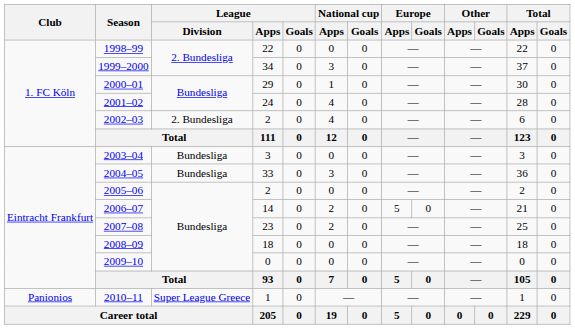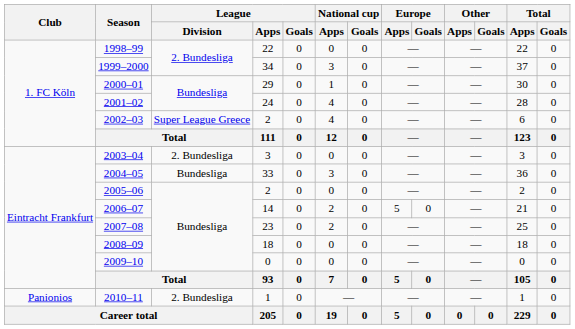 <table class="wikitable" style="text-align:center">
 <tr>
 <th rowspan="2">Club</th>
 <th rowspan="2">Season</th>
 <th colspan="3">League</th>
 <th colspan="2">National cup</th>
 <th colspan="2">Europe</th>
 <th colspan="2">Other</th>
 <th colspan="2">Total</th>
 </tr>
 <tr>
 <th>Division</th>
 <th>Apps</th>
 <th>Goals</th>
 <th>Apps</th>
 <th>Goals</th>
 <th>Apps</th>
 <th>Goals</th>
 <th>Apps</th>
 <th>Goals</th>
 <th>Apps</th>
 <th>Goals</th>
 </tr>
 <tr>
 <td rowspan="6"><a href='#'>1. FC Köln</a></td>
 <td><a href='#'>1998–99</a></td>
 <td rowspan="2"><a href='#'>2. Bundesliga</a></td>
 <td>22</td>
 <td>0</td>
 <td>0</td>
 <td>0</td>
 <td colspan="2">—</td>
 <td colspan="2">—</td>
 <td>22</td>
 <td>0</td>
 </tr>
 <tr>
 <td><a href='#'>1999–2000</a></td>
 <td>34</td>
 <td>0</td>
 <td>3</td>
 <td>0</td>
 <td colspan="2">—</td>
 <td colspan="2">—</td>
 <td>37</td>
 <td>0</td>
 </tr>
 <tr>
 <td><a href='#'>2000–01</a></td>
 <td rowspan="2"><a href='#'>Bundesliga</a></td>
 <td>29</td>
 <td>0</td>
 <td>1</td>
 <td>0</td>
 <td colspan="2">—</td>
 <td colspan="2">—</td>
 <td>30</td>
 <td>0</td>
 </tr>
 <tr>
 <td><a href='#'>2001–02</a></td>
 <td>24</td>
 <td>0</td>
 <td>4</td>
 <td>0</td>
 <td colspan="2">—</td>
 <td colspan="2">—</td>
 <td>28</td>
 <td>0</td>
 </tr>
 <tr>
 <td><a href='#'>2002–03</a></td>
-<td>2. Bundesliga</td>
+<td><a href='#'>Super League Greece</a></td>
 <td>2</td>
 <td>0</td>
 <td>4</td>
 <td>0</td>
 <td colspan="2">—</td>
 <td colspan="2">—</td>
 <td>6</td>
 <td>0</td>
 </tr>
 <tr>
 <th colspan="2">Total</th>
 <th>111</th>
 <th>0</th>
 <th>12</th>
 <th>0</th>
 <th colspan="2">—</th>
 <th colspan="2">—</th>
 <th>123</th>
 <th>0</th>
 </tr>
 <tr>
 <td rowspan="8"><a href='#'>Eintracht Frankfurt</a></td>
 <td><a href='#'>2003–04</a></td>
-<td>Bundesliga</td>
+<td>2. Bundesliga</td>
 <td>3</td>
 <td>0</td>
 <td>0</td>
 <td>0</td>
 <td colspan="2">—</td>
 <td colspan="2">—</td>
 <td>3</td>
 <td>0</td>
 </tr>
 <tr>
 <td><a href='#'>2004–05</a></td>
 <td>Bundesliga</td>
 <td>33</td>
 <td>0</td>
 <td>3</td>
 <td>0</td>
 <td colspan="2">—</td>
 <td colspan="2">—</td>
 <td>36</td>
 <td>0</td>
 </tr>
 <tr>
 <td><a href='#'>2005–06</a></td>
 <td rowspan="5">Bundesliga</td>
 <td>2</td>
 <td>0</td>
 <td>0</td>
 <td>0</td>
 <td colspan="2">—</td>
 <td colspan="2">—</td>
 <td>2</td>
 <td>0</td>
 </tr>
 <tr>
 <td><a href='#'>2006–07</a></td>
 <td>14</td>
 <td>0</td>
 <td>2</td>
 <td>0</td>
 <td>5</td>
 <td>0</td>
 <td colspan="2">—</td>
 <td>21</td>
 <td>0</td>
 </tr>
 <tr>
 <td><a href='#'>2007–08</a></td>
 <td>23</td>
 <td>0</td>
 <td>2</td>
 <td>0</td>
 <td colspan="2">—</td>
 <td colspan="2">—</td>
 <td>25</td>
 <td>0</td>
 </tr>
 <tr>
 <td><a href='#'>2008–09</a></td>
 <td>18</td>
 <td>0</td>
 <td>0</td>
 <td>0</td>
 <td colspan="2">—</td>
 <td colspan="2">—</td>
 <td>18</td>
 <td>0</td>
 </tr>
 <tr>
 <td><a href='#'>2009–10</a></td>
 <td>0</td>
 <td>0</td>
 <td>0</td>
 <td>0</td>
 <td colspan="2">—</td>
 <td colspan="2">—</td>
 <td>0</td>
 <td>0</td>
 </tr>
 <tr>
 <th colspan="2">Total</th>
 <th>93</th>
 <th>0</th>
 <th>7</th>
 <th>0</th>
 <th>5</th>
 <th>0</th>
 <th colspan="2">—</th>
 <th>105</th>
 <th>0</th>
 </tr>
 <tr>
 <td><a href='#'>Panionios</a></td>
 <td><a href='#'>2010–11</a></td>
-<td><a href='#'>Super League Greece</a></td>
+<td>2. Bundesliga</td>
 <td>1</td>
 <td>0</td>
 <td colspan="2">—</td>
 <td colspan="2">—</td>
 <td colspan="2">—</td>
 <td>1</td>
 <td>0</td>
 </tr>
 <tr>
 <th colspan="3">Career total</th>
 <th>205</th>
 <th>0</th>
 <th>19</th>
 <th>0</th>
 <th>5</th>
 <th>0</th>
 <th>0</th>
 <th>0</th>
 <th>229</th>
 <th>0</th>
 </tr>
 </table>
